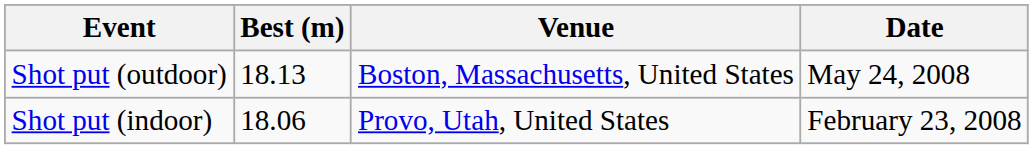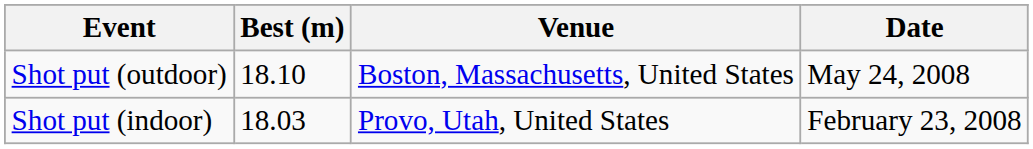 <table class="wikitable">
 <tr>
 <th>Event</th>
 <th>Best (m)</th>
 <th>Venue</th>
 <th>Date</th>
 </tr>
 <tr>
 <td><a href='#'>Shot put</a> (outdoor)</td>
-<td>18.13</td>
+<td>18.10</td>
 <td><a href='#'>Boston, Massachusetts</a>, United States</td>
 <td>May 24, 2008</td>
 </tr>
 <tr>
 <td><a href='#'>Shot put</a> (indoor)</td>
-<td>18.06</td>
+<td>18.03</td>
 <td><a href='#'>Provo, Utah</a>, United States</td>
 <td>February 23, 2008</td>
 </tr>
 </table>
